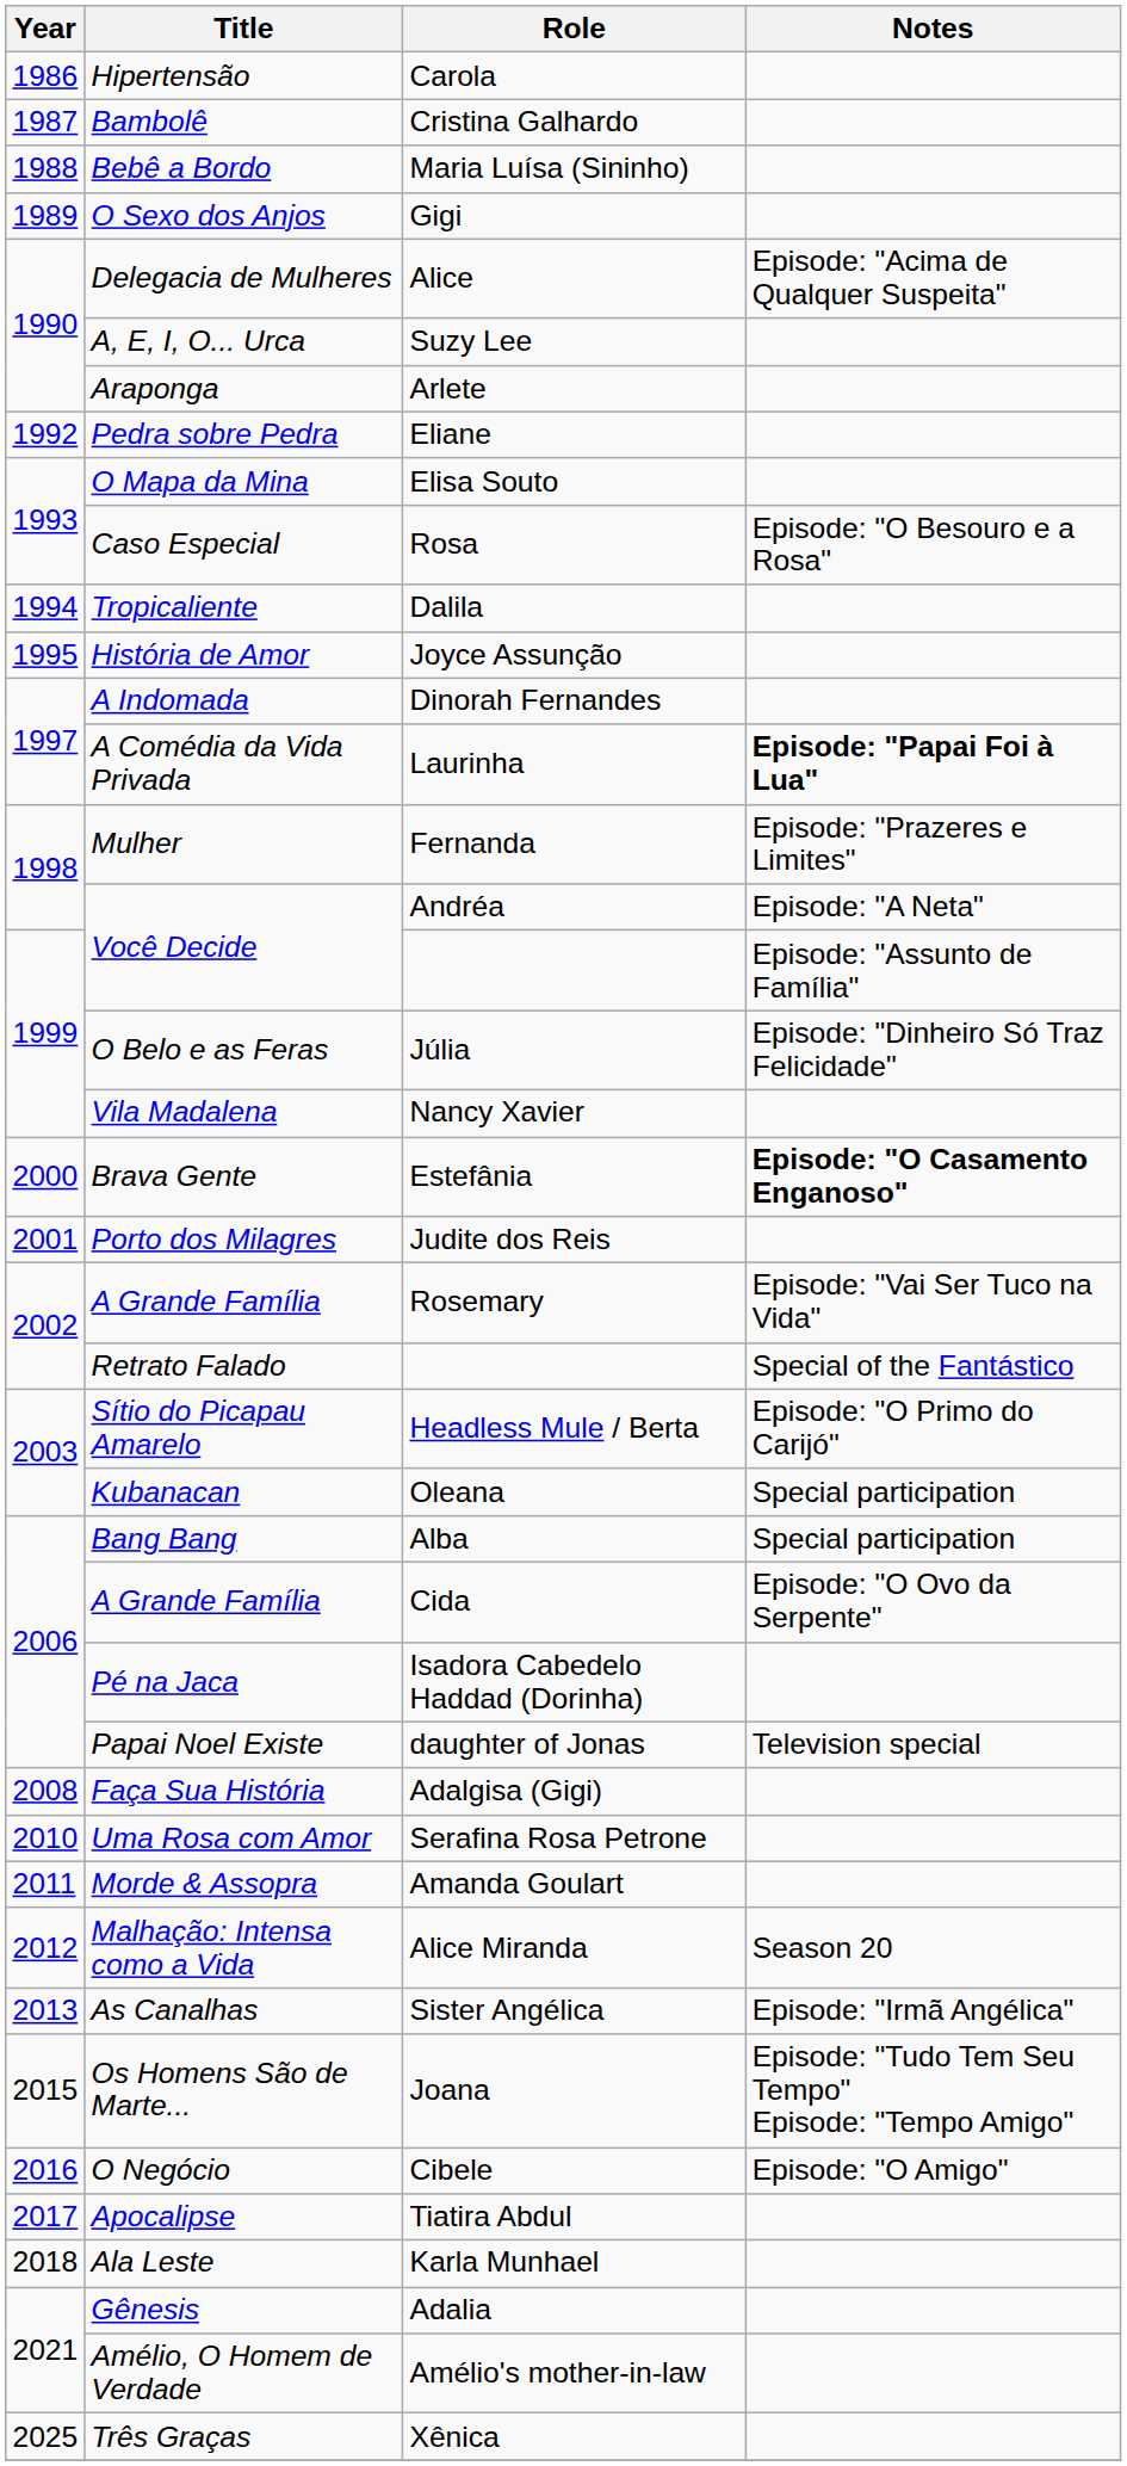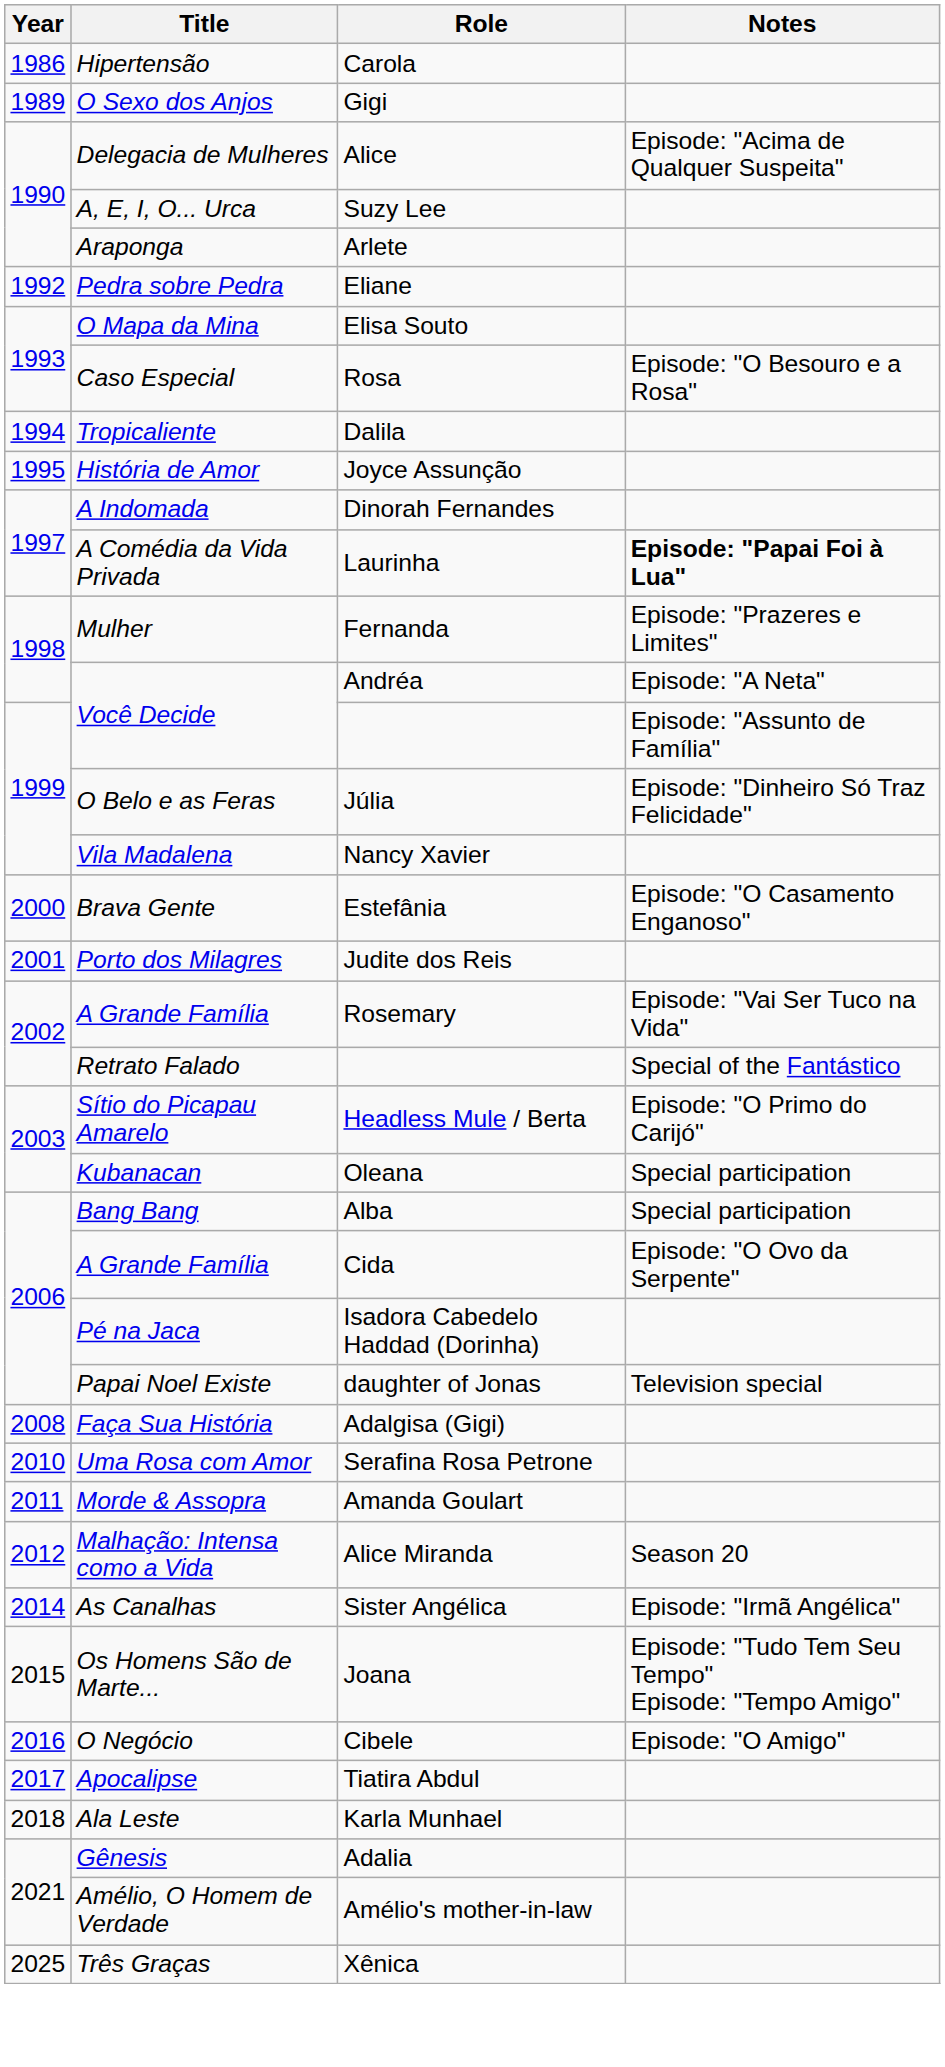 <table class="wikitable">
 <tr>
 <th>Year</th>
 <th>Title</th>
 <th>Role</th>
 <th>Notes</th>
 </tr>
 <tr>
 <td><a href='#'>1986</a></td>
 <td><em>Hipertensão</em></td>
 <td>Carola</td>
-<td></td>
-</tr>
-<tr>
-<td><a href='#'>1987</a></td>
-<td><em><a href='#'>Bambolê</a></em></td>
-<td>Cristina Galhardo</td>
-<td></td>
-</tr>
-<tr>
-<td><a href='#'>1988</a></td>
-<td><em><a href='#'>Bebê a Bordo</a></em></td>
-<td>Maria Luísa (Sininho)</td>
 <td></td>
 </tr>
 <tr>
 <td><a href='#'>1989</a></td>
 <td><em><a href='#'>O Sexo dos Anjos</a></em></td>
 <td>Gigi</td>
 <td></td>
 </tr>
 <tr>
 <td rowspan="3"><a href='#'>1990</a></td>
 <td><em>Delegacia de Mulheres</em></td>
 <td>Alice</td>
 <td>Episode: "Acima de Qualquer Suspeita"</td>
 </tr>
 <tr>
 <td><em>A, E, I, O... Urca</em></td>
 <td>Suzy Lee</td>
 <td></td>
 </tr>
 <tr>
 <td><em>Araponga</em></td>
 <td>Arlete</td>
 <td></td>
 </tr>
 <tr>
 <td><a href='#'>1992</a></td>
 <td><em><a href='#'>Pedra sobre Pedra</a></em></td>
 <td>Eliane</td>
 <td></td>
 </tr>
 <tr>
 <td rowspan="2"><a href='#'>1993</a></td>
 <td><em><a href='#'>O Mapa da Mina</a></em></td>
 <td>Elisa Souto</td>
 <td></td>
 </tr>
 <tr>
 <td><em>Caso Especial</em></td>
 <td>Rosa</td>
 <td>Episode: "O Besouro e a Rosa"</td>
 </tr>
 <tr>
 <td><a href='#'>1994</a></td>
 <td><em><a href='#'>Tropicaliente</a></em></td>
 <td>Dalila</td>
 <td></td>
 </tr>
 <tr>
 <td><a href='#'>1995</a></td>
 <td><em><a href='#'>História de Amor</a></em></td>
 <td>Joyce Assunção</td>
 <td></td>
 </tr>
 <tr>
 <td rowspan="2"><a href='#'>1997</a></td>
 <td><em><a href='#'>A Indomada</a></em></td>
 <td>Dinorah Fernandes</td>
 <td></td>
 </tr>
 <tr>
 <td><em>A Comédia da Vida Privada</em></td>
 <td>Laurinha</td>
 <td><strong>Episode: "Papai Foi à Lua"</strong></td>
 </tr>
 <tr>
 <td rowspan="2"><a href='#'>1998</a></td>
 <td><em>Mulher</em></td>
 <td>Fernanda</td>
 <td>Episode: "Prazeres e Limites"</td>
 </tr>
 <tr>
 <td rowspan="2"><em><a href='#'>Você Decide</a></em></td>
 <td>Andréa</td>
 <td>Episode: "A Neta"</td>
 </tr>
 <tr>
 <td rowspan="3"><a href='#'>1999</a></td>
 <td></td>
 <td>Episode: "Assunto de Família"</td>
 </tr>
 <tr>
 <td><em>O Belo e as Feras</em></td>
 <td>Júlia</td>
 <td>Episode: "Dinheiro Só Traz Felicidade"</td>
 </tr>
 <tr>
 <td><em><a href='#'>Vila Madalena</a></em></td>
 <td>Nancy Xavier</td>
 <td></td>
 </tr>
 <tr>
 <td><a href='#'>2000</a></td>
 <td><em>Brava Gente</em></td>
 <td>Estefânia</td>
-<td><strong>Episode: "O Casamento Enganoso"</strong></td>
+<td>Episode: "O Casamento Enganoso"</td>
 </tr>
 <tr>
 <td><a href='#'>2001</a></td>
 <td><em><a href='#'>Porto dos Milagres</a></em></td>
 <td>Judite dos Reis</td>
 <td></td>
 </tr>
 <tr>
 <td rowspan="2"><a href='#'>2002</a></td>
 <td><em><a href='#'>A Grande Família</a></em></td>
 <td>Rosemary</td>
 <td>Episode: "Vai Ser Tuco na Vida"</td>
 </tr>
 <tr>
 <td><em>Retrato Falado</em></td>
 <td></td>
 <td>Special of the <a href='#'>Fantástico</a></td>
 </tr>
 <tr>
 <td rowspan="2"><a href='#'>2003</a></td>
 <td><em><a href='#'>Sítio do Picapau Amarelo</a></em></td>
 <td><a href='#'>Headless Mule</a> / Berta</td>
 <td>Episode: "O Primo do Carijó"</td>
 </tr>
 <tr>
 <td><em><a href='#'>Kubanacan</a></em></td>
 <td>Oleana</td>
 <td>Special participation</td>
 </tr>
 <tr>
 <td rowspan="4"><a href='#'>2006</a></td>
 <td><em><a href='#'>Bang Bang</a></em></td>
 <td>Alba</td>
 <td>Special participation</td>
 </tr>
 <tr>
 <td><em><a href='#'>A Grande Família</a></em></td>
 <td>Cida</td>
 <td>Episode: "O Ovo da Serpente"</td>
 </tr>
 <tr>
 <td><em><a href='#'>Pé na Jaca</a></em></td>
 <td>Isadora Cabedelo Haddad (Dorinha)</td>
 <td></td>
 </tr>
 <tr>
 <td><em>Papai Noel Existe</em></td>
 <td>daughter of Jonas</td>
 <td>Television special</td>
 </tr>
 <tr>
 <td><a href='#'>2008</a></td>
 <td><em><a href='#'>Faça Sua História</a></em></td>
 <td>Adalgisa (Gigi)</td>
 <td></td>
 </tr>
 <tr>
 <td><a href='#'>2010</a></td>
 <td><em><a href='#'>Uma Rosa com Amor</a></em></td>
 <td>Serafina Rosa Petrone</td>
 <td></td>
 </tr>
 <tr>
 <td><a href='#'>2011</a></td>
 <td><em><a href='#'>Morde & Assopra</a></em></td>
 <td>Amanda Goulart</td>
 <td></td>
 </tr>
 <tr>
 <td><a href='#'>2012</a></td>
 <td><em><a href='#'>Malhação: Intensa como a Vida</a></em></td>
 <td>Alice Miranda</td>
 <td>Season 20</td>
 </tr>
 <tr>
-<td><a href='#'>2013</a></td>
+<td><a href='#'>2014</a></td>
 <td><em>As Canalhas</em></td>
 <td>Sister Angélica</td>
 <td>Episode: "Irmã Angélica"</td>
 </tr>
 <tr>
 <td>2015</td>
 <td><em>Os Homens São de Marte...</em></td>
 <td>Joana</td>
 <td>Episode: "Tudo Tem Seu Tempo"<br>Episode: "Tempo Amigo"</td>
 </tr>
 <tr>
 <td><a href='#'>2016</a></td>
 <td><em>O Negócio</em></td>
 <td>Cibele</td>
 <td>Episode: "O Amigo"</td>
 </tr>
 <tr>
 <td><a href='#'>2017</a></td>
 <td><em><a href='#'>Apocalipse</a></em></td>
 <td>Tiatira Abdul</td>
 <td></td>
 </tr>
 <tr>
 <td>2018</td>
 <td><em>Ala Leste</em></td>
 <td>Karla Munhael</td>
 <td></td>
 </tr>
 <tr>
 <td rowspan="2">2021</td>
 <td><em><a href='#'>Gênesis</a></em></td>
 <td>Adalia</td>
 <td></td>
 </tr>
 <tr>
 <td><em>Amélio, O Homem de Verdade</em></td>
 <td>Amélio's mother-in-law</td>
 <td></td>
 </tr>
 <tr>
 <td>2025</td>
 <td><em>Três Graças</em></td>
 <td>Xênica</td>
 <td></td>
 </tr>
 <tr>
 </tr>
 </table>
